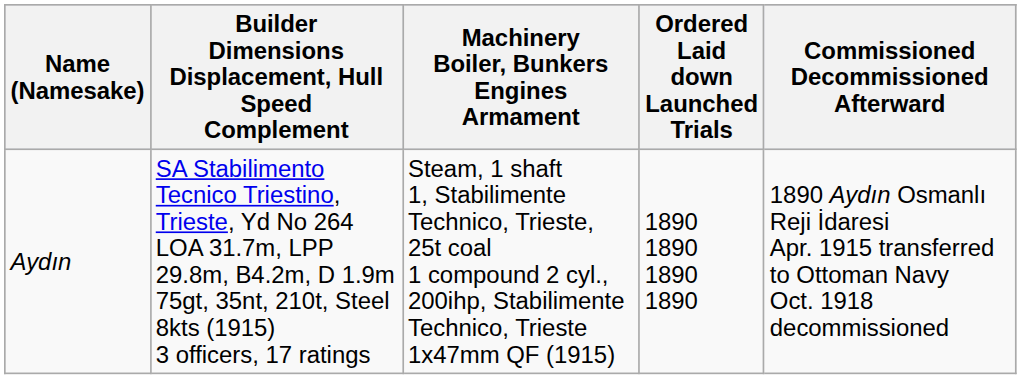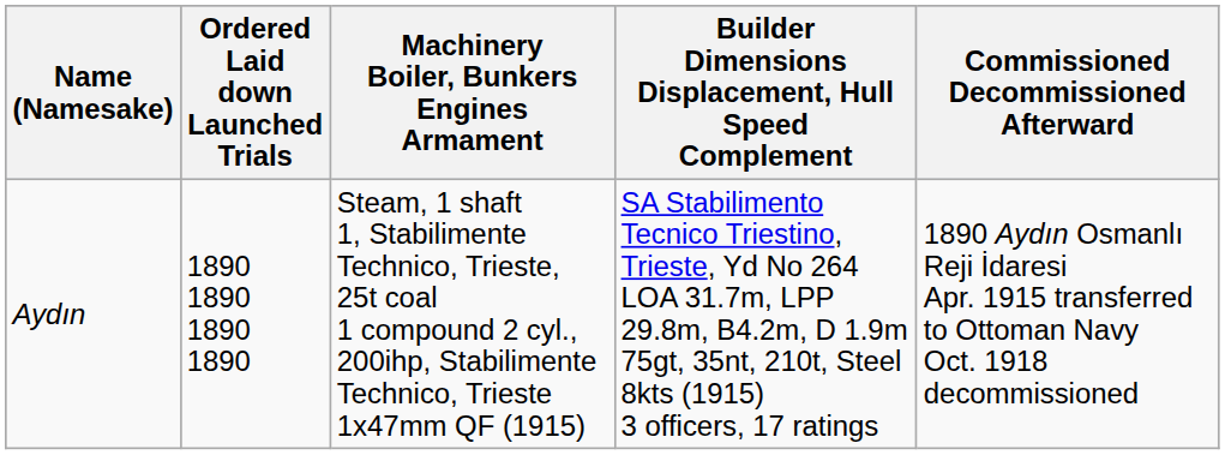 <table class="wikitable" style="font-size:90%;">
 <tr bgcolor="#e6e9ff">
 <th>Name<br>(Namesake)</th>
+<th>Ordered<br>Laid down<br>Launched<br>Trials</th>
+<th>Machinery<br>Boiler, Bunkers<br>Engines<br>Armament</th>
 <th>Builder<br>Dimensions<br>Displacement, Hull<br>Speed<br>Complement</th>
-<th>Machinery<br>Boiler, Bunkers<br>Engines<br>Armament</th>
-<th>Ordered<br>Laid down<br>Launched<br>Trials</th>
 <th>Commissioned<br>Decommissioned<br>Afterward</th>
 </tr>
 <tr ---->
 <td><em>Aydın</em></td>
+<td>1890<br>1890<br>1890<br>1890</td>
+<td>Steam, 1 shaft<br>1, Stabilimente Technico, Trieste, 25t coal<br>1 compound 2 cyl., 200ihp, Stabilimente Technico, Trieste<br>1x47mm QF (1915)</td>
 <td> <a href='#'>SA Stabilimento Tecnico Triestino</a>, <a href='#'>Trieste</a>, Yd No 264<br>LOA 31.7m, LPP 29.8m, B4.2m, D 1.9m<br>75gt, 35nt, 210t, Steel<br>8kts (1915)<br>3 officers, 17 ratings</td>
-<td>Steam, 1 shaft<br>1, Stabilimente Technico, Trieste, 25t coal<br>1 compound 2 cyl., 200ihp, Stabilimente Technico, Trieste<br>1x47mm QF (1915)</td>
-<td>1890<br>1890<br>1890<br>1890</td>
 <td>1890 <em>Aydın</em> Osmanlı Reji İdaresi<br>Apr. 1915 transferred to Ottoman Navy<br>Oct. 1918 decommissioned</td>
 </tr>
 </table>
